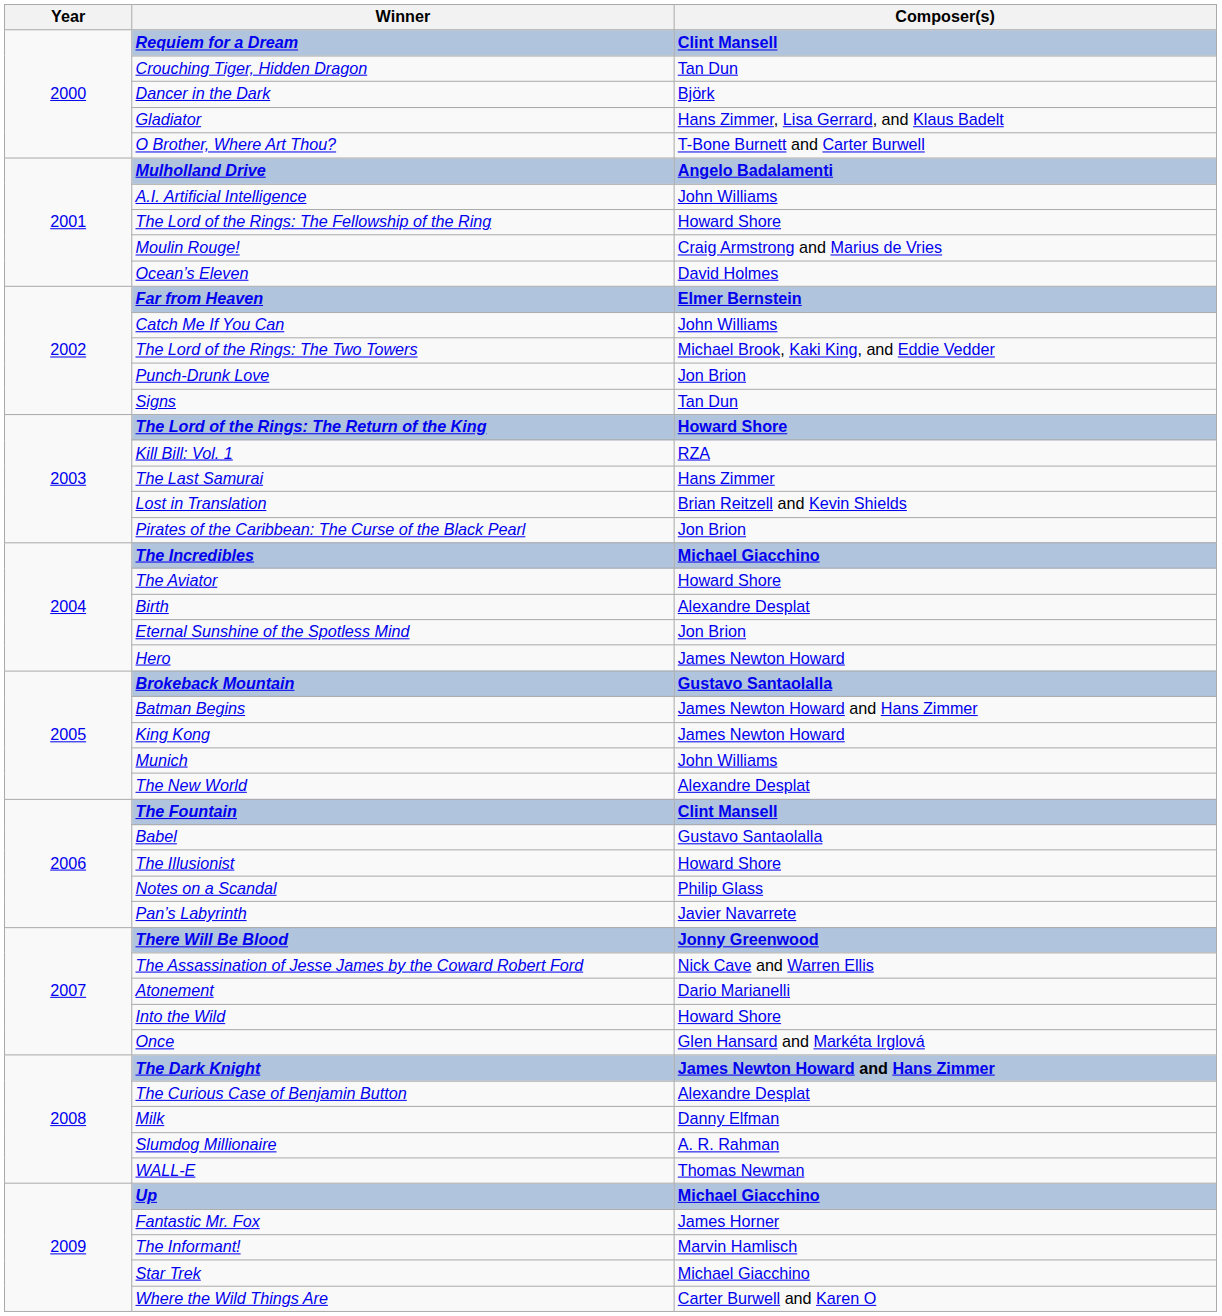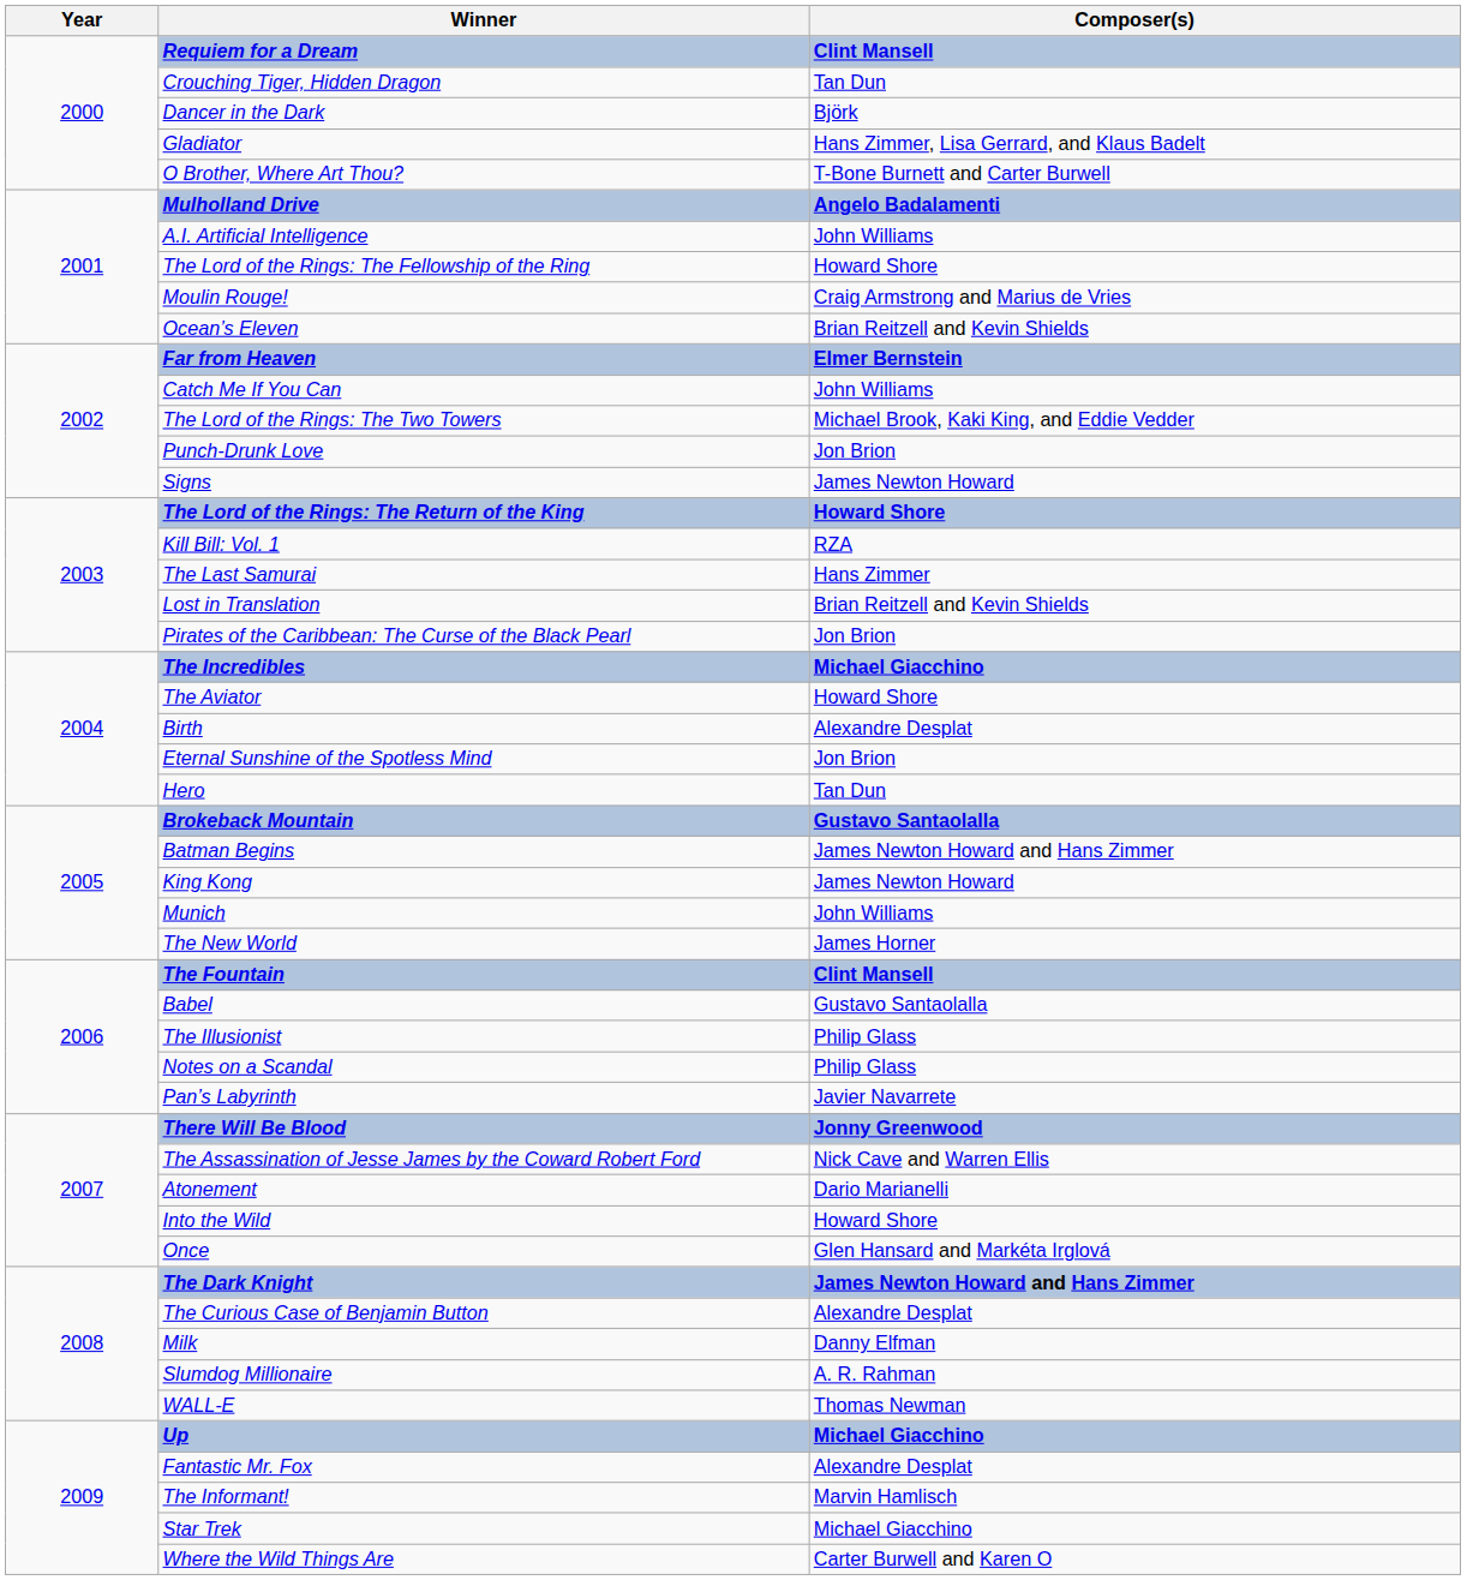 <table class="wikitable" width="95%" cellpadding="5">
 <tr>
 <th width="100"><strong>Year</strong></th>
 <th width="450"><strong>Winner</strong></th>
 <th width="450"><strong>Composer(s)</strong></th>
 </tr>
 <tr>
 <td rowspan="5" style="text-align:center;"><a href='#'>2000</a></td>
 <td style="background:#B0C4DE;"><strong><em><a href='#'>Requiem for a Dream</a></em></strong></td>
 <td style="background:#B0C4DE;"><a href='#'><strong>Clint Mansell</strong></a></td>
 </tr>
 <tr>
 <td><em><a href='#'>Crouching Tiger, Hidden Dragon</a></em></td>
 <td><a href='#'>Tan Dun</a></td>
 </tr>
 <tr>
 <td><em><a href='#'>Dancer in the Dark</a></em></td>
 <td><a href='#'>Björk</a></td>
 </tr>
 <tr>
 <td><em><a href='#'>Gladiator</a></em></td>
 <td><a href='#'>Hans Zimmer</a>, <a href='#'>Lisa Gerrard</a>, and <a href='#'>Klaus Badelt</a></td>
 </tr>
 <tr>
 <td><em><a href='#'>O Brother, Where Art Thou?</a></em></td>
 <td><a href='#'>T-Bone Burnett</a> and <a href='#'>Carter Burwell</a></td>
 </tr>
 <tr>
 <td rowspan="5" style="text-align:center;"><a href='#'>2001</a></td>
 <td style="background:#B0C4DE;"><strong><em><a href='#'>Mulholland Drive</a></em></strong></td>
 <td style="background:#B0C4DE;"><a href='#'><strong>Angelo Badalamenti</strong></a></td>
 </tr>
 <tr>
 <td><em><a href='#'>A.I. Artificial Intelligence</a></em></td>
 <td><a href='#'>John Williams</a></td>
 </tr>
 <tr>
 <td><em><a href='#'>The Lord of the Rings: The Fellowship of the Ring</a></em></td>
 <td><a href='#'>Howard Shore</a></td>
 </tr>
 <tr>
 <td><em><a href='#'>Moulin Rouge!</a></em></td>
 <td><a href='#'>Craig Armstrong</a> and <a href='#'>Marius de Vries</a></td>
 </tr>
 <tr>
 <td><em><a href='#'>Ocean’s Eleven</a></em></td>
-<td><a href='#'>David Holmes</a></td>
+<td><a href='#'>Brian Reitzell</a> and <a href='#'>Kevin Shields</a></td>
 </tr>
 <tr>
 <td rowspan="5" style="text-align:center;"><a href='#'>2002</a></td>
 <td style="background:#B0C4DE;"><strong><em><a href='#'>Far from Heaven</a></em></strong></td>
 <td style="background:#B0C4DE;"><a href='#'><strong>Elmer Bernstein</strong></a></td>
 </tr>
 <tr>
 <td><em><a href='#'>Catch Me If You Can</a></em></td>
 <td><a href='#'>John Williams</a></td>
 </tr>
 <tr>
 <td><em><a href='#'>The Lord of the Rings: The Two Towers</a></em></td>
 <td><a href='#'>Michael Brook</a>, <a href='#'>Kaki King</a>, and <a href='#'>Eddie Vedder</a></td>
 </tr>
 <tr>
 <td><em><a href='#'>Punch-Drunk Love</a></em></td>
 <td><a href='#'>Jon Brion</a></td>
 </tr>
 <tr>
 <td><em><a href='#'>Signs</a></em></td>
-<td><a href='#'>Tan Dun</a></td>
+<td><a href='#'>James Newton Howard</a></td>
 </tr>
 <tr>
 <td rowspan="5" style="text-align:center;"><a href='#'>2003</a></td>
 <td style="background:#B0C4DE;"><strong><em><a href='#'>The Lord of the Rings: The Return of the King</a></em></strong></td>
 <td style="background:#B0C4DE;"><a href='#'><strong>Howard Shore</strong></a></td>
 </tr>
 <tr>
 <td><em><a href='#'>Kill Bill: Vol. 1</a></em></td>
 <td><a href='#'>RZA</a></td>
 </tr>
 <tr>
 <td><em><a href='#'>The Last Samurai</a></em></td>
 <td><a href='#'>Hans Zimmer</a></td>
 </tr>
 <tr>
 <td><em><a href='#'>Lost in Translation</a></em></td>
 <td><a href='#'>Brian Reitzell</a> and <a href='#'>Kevin Shields</a></td>
 </tr>
 <tr>
 <td><em><a href='#'>Pirates of the Caribbean: The Curse of the Black Pearl</a></em></td>
 <td><a href='#'>Jon Brion</a></td>
 </tr>
 <tr>
 <td rowspan="5" style="text-align:center;"><a href='#'>2004</a></td>
 <td style="background:#B0C4DE;"><strong><em><a href='#'>The Incredibles</a></em></strong></td>
 <td style="background:#B0C4DE;"><a href='#'><strong>Michael Giacchino</strong></a></td>
 </tr>
 <tr>
 <td><em><a href='#'>The Aviator</a></em></td>
 <td><a href='#'>Howard Shore</a></td>
 </tr>
 <tr>
 <td><em><a href='#'>Birth</a></em></td>
 <td><a href='#'>Alexandre Desplat</a></td>
 </tr>
 <tr>
 <td><em><a href='#'>Eternal Sunshine of the Spotless Mind</a></em></td>
 <td><a href='#'>Jon Brion</a></td>
 </tr>
 <tr>
 <td><em><a href='#'>Hero</a></em></td>
-<td><a href='#'>James Newton Howard</a></td>
+<td><a href='#'>Tan Dun</a></td>
 </tr>
 <tr>
 <td rowspan="5" style="text-align:center;"><a href='#'>2005</a></td>
 <td style="background:#B0C4DE;"><strong><em><a href='#'>Brokeback Mountain</a></em></strong></td>
 <td style="background:#B0C4DE;"><a href='#'><strong>Gustavo Santaolalla</strong></a></td>
 </tr>
 <tr>
 <td><em><a href='#'>Batman Begins</a></em></td>
 <td><a href='#'>James Newton Howard</a> and <a href='#'>Hans Zimmer</a></td>
 </tr>
 <tr>
 <td><em><a href='#'>King Kong</a></em></td>
 <td><a href='#'>James Newton Howard</a></td>
 </tr>
 <tr>
 <td><em><a href='#'>Munich</a></em></td>
 <td><a href='#'>John Williams</a></td>
 </tr>
 <tr>
 <td><em><a href='#'>The New World</a></em></td>
-<td><a href='#'>Alexandre Desplat</a></td>
+<td><a href='#'>James Horner</a></td>
 </tr>
 <tr>
 <td rowspan="5" style="text-align:center;"><a href='#'>2006</a></td>
 <td style="background:#B0C4DE;"><strong><em><a href='#'>The Fountain</a></em></strong></td>
 <td style="background:#B0C4DE;"><a href='#'><strong>Clint Mansell</strong></a></td>
 </tr>
 <tr>
 <td><em><a href='#'>Babel</a></em></td>
 <td><a href='#'>Gustavo Santaolalla</a></td>
 </tr>
 <tr>
 <td><em><a href='#'>The Illusionist</a></em></td>
-<td><a href='#'>Howard Shore</a></td>
+<td><a href='#'>Philip Glass</a></td>
 </tr>
 <tr>
 <td><em><a href='#'>Notes on a Scandal</a></em></td>
 <td><a href='#'>Philip Glass</a></td>
 </tr>
 <tr>
 <td><em><a href='#'>Pan’s Labyrinth</a></em></td>
 <td><a href='#'>Javier Navarrete</a></td>
 </tr>
 <tr>
 <td rowspan="5" style="text-align:center;"><a href='#'>2007</a></td>
 <td style="background:#B0C4DE;"><strong><em><a href='#'>There Will Be Blood</a></em></strong></td>
 <td style="background:#B0C4DE;"><a href='#'><strong>Jonny Greenwood</strong></a></td>
 </tr>
 <tr>
 <td><em><a href='#'>The Assassination of Jesse James by the Coward Robert Ford</a></em></td>
 <td><a href='#'>Nick Cave</a> and <a href='#'>Warren Ellis</a></td>
 </tr>
 <tr>
 <td><em><a href='#'>Atonement</a></em></td>
 <td><a href='#'>Dario Marianelli</a></td>
 </tr>
 <tr>
 <td><em><a href='#'>Into the Wild</a></em></td>
 <td><a href='#'>Howard Shore</a></td>
 </tr>
 <tr>
 <td><em><a href='#'>Once</a></em></td>
 <td><a href='#'>Glen Hansard</a> and <a href='#'>Markéta Irglová</a></td>
 </tr>
 <tr>
 <td rowspan="5" style="text-align:center;"><a href='#'>2008</a></td>
 <td style="background:#B0C4DE;"><strong><em><a href='#'>The Dark Knight</a></em></strong></td>
 <td style="background:#B0C4DE;"><strong><a href='#'>James Newton Howard</a> and <a href='#'>Hans Zimmer</a></strong></td>
 </tr>
 <tr>
 <td><em><a href='#'>The Curious Case of Benjamin Button</a></em></td>
 <td><a href='#'>Alexandre Desplat</a></td>
 </tr>
 <tr>
 <td><em><a href='#'>Milk</a></em></td>
 <td><a href='#'>Danny Elfman</a></td>
 </tr>
 <tr>
 <td><em><a href='#'>Slumdog Millionaire</a></em></td>
 <td><a href='#'>A. R. Rahman</a></td>
 </tr>
 <tr>
 <td><em><a href='#'>WALL-E</a></em></td>
 <td><a href='#'>Thomas Newman</a></td>
 </tr>
 <tr>
 <td rowspan="5" style="text-align:center;"><a href='#'>2009</a></td>
 <td style="background:#B0C4DE;"><strong><em><a href='#'>Up</a></em></strong></td>
 <td style="background:#B0C4DE;"><a href='#'><strong>Michael Giacchino</strong></a></td>
 </tr>
 <tr>
 <td><em><a href='#'>Fantastic Mr. Fox</a></em></td>
-<td><a href='#'>James Horner</a></td>
+<td><a href='#'>Alexandre Desplat</a></td>
 </tr>
 <tr>
 <td><em><a href='#'>The Informant!</a></em></td>
 <td><a href='#'>Marvin Hamlisch</a></td>
 </tr>
 <tr>
 <td><em><a href='#'>Star Trek</a></em></td>
 <td><a href='#'>Michael Giacchino</a></td>
 </tr>
 <tr>
 <td><em><a href='#'>Where the Wild Things Are</a></em></td>
 <td><a href='#'>Carter Burwell</a> and <a href='#'>Karen O</a></td>
 </tr>
 </table>
